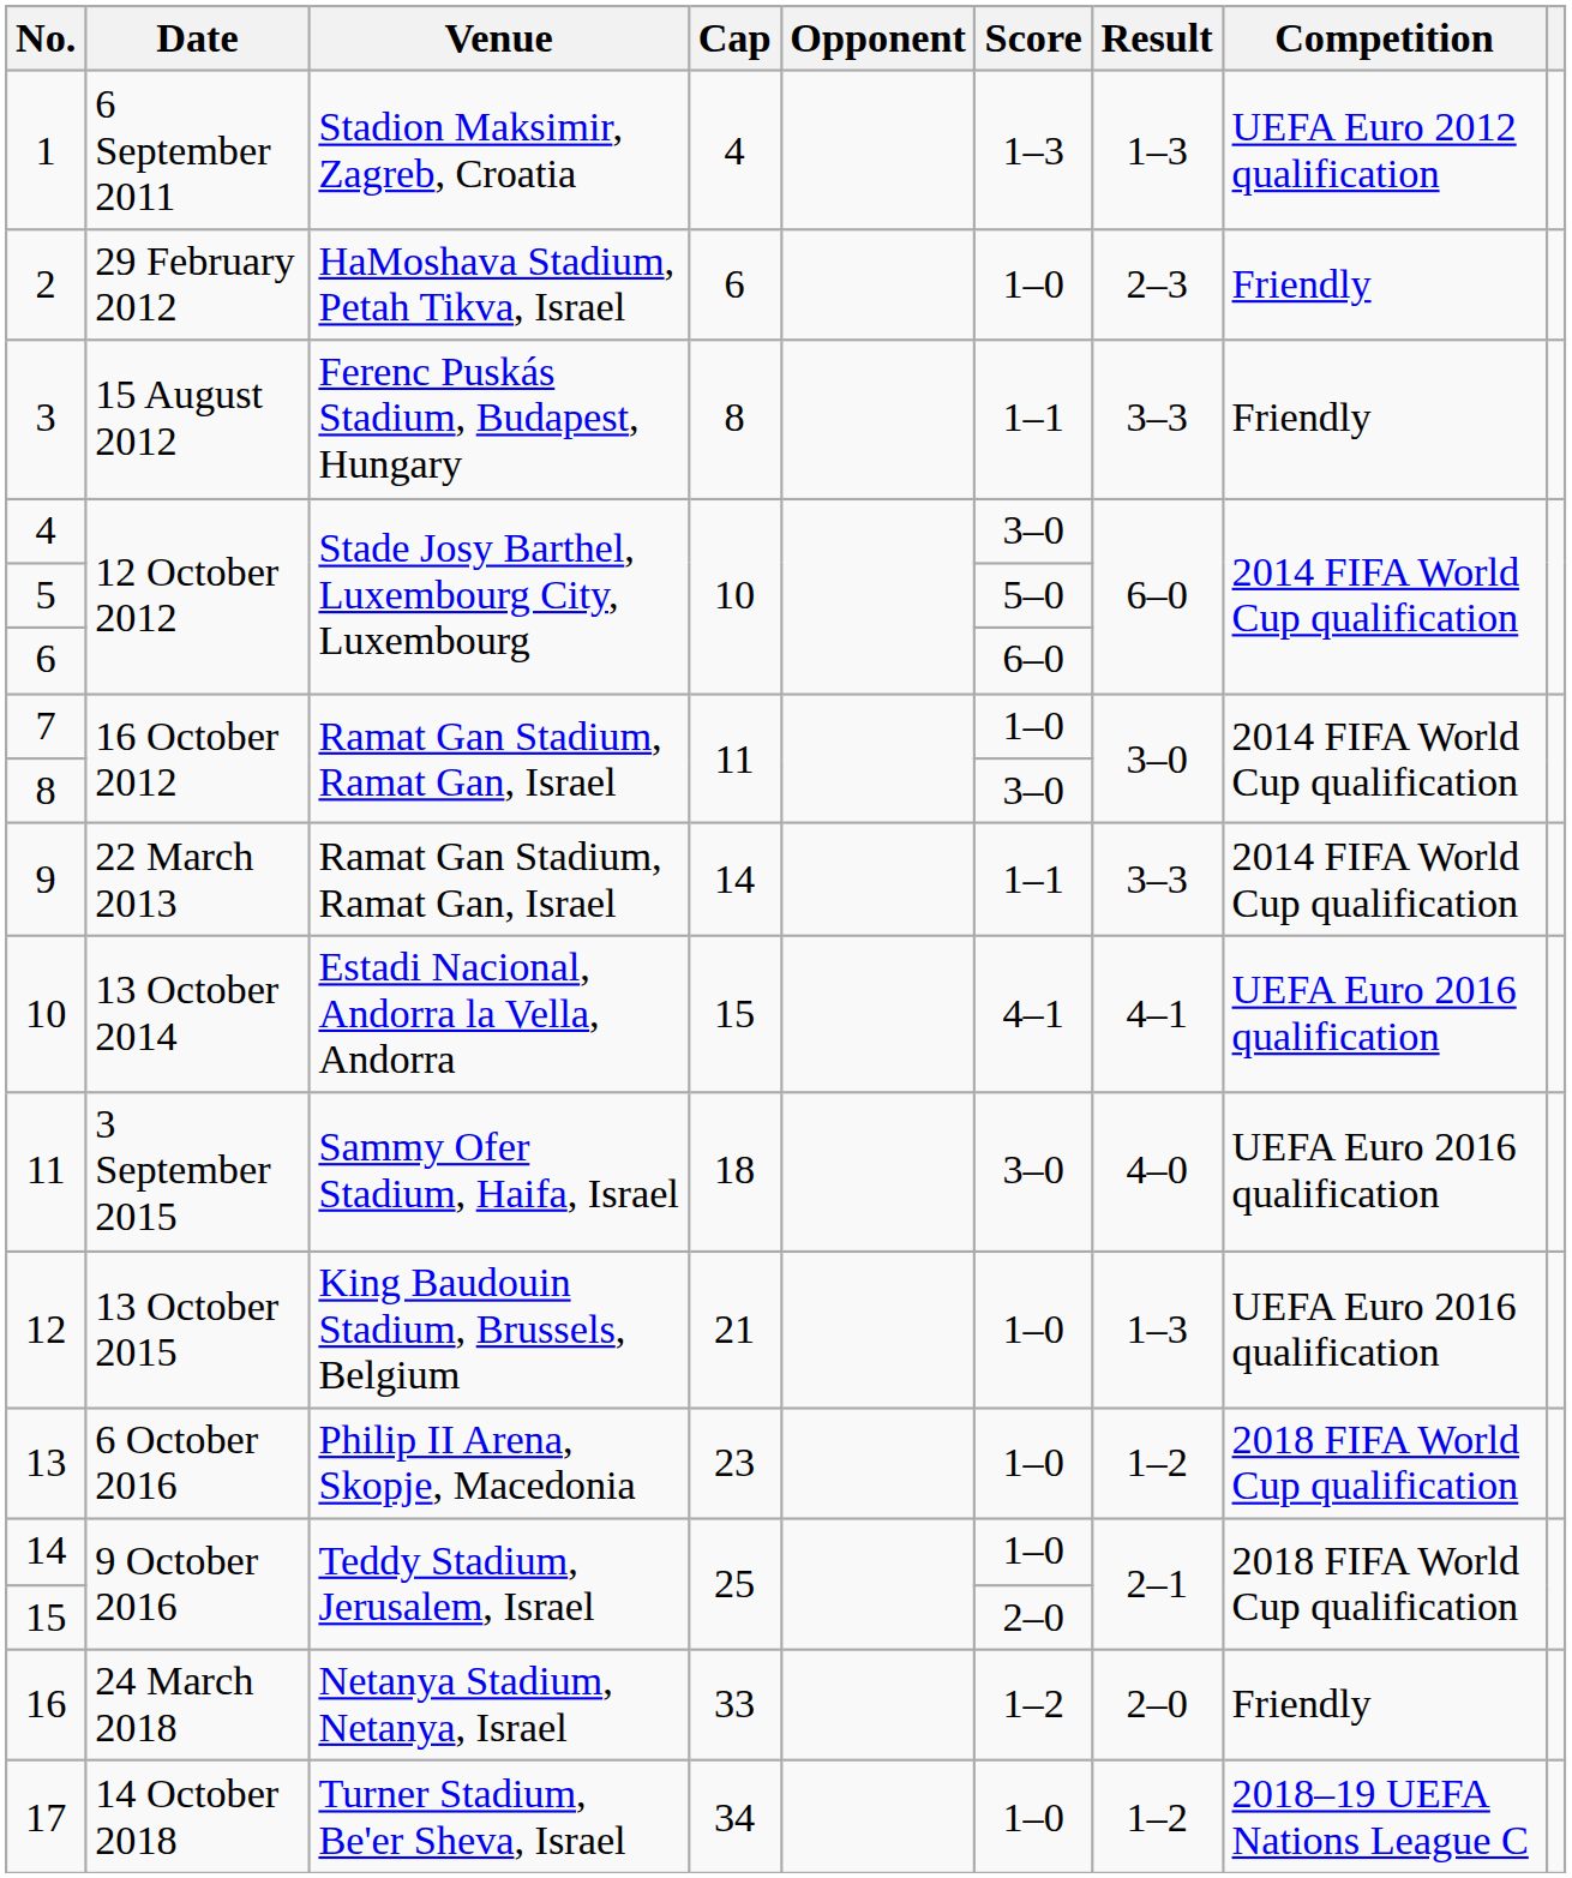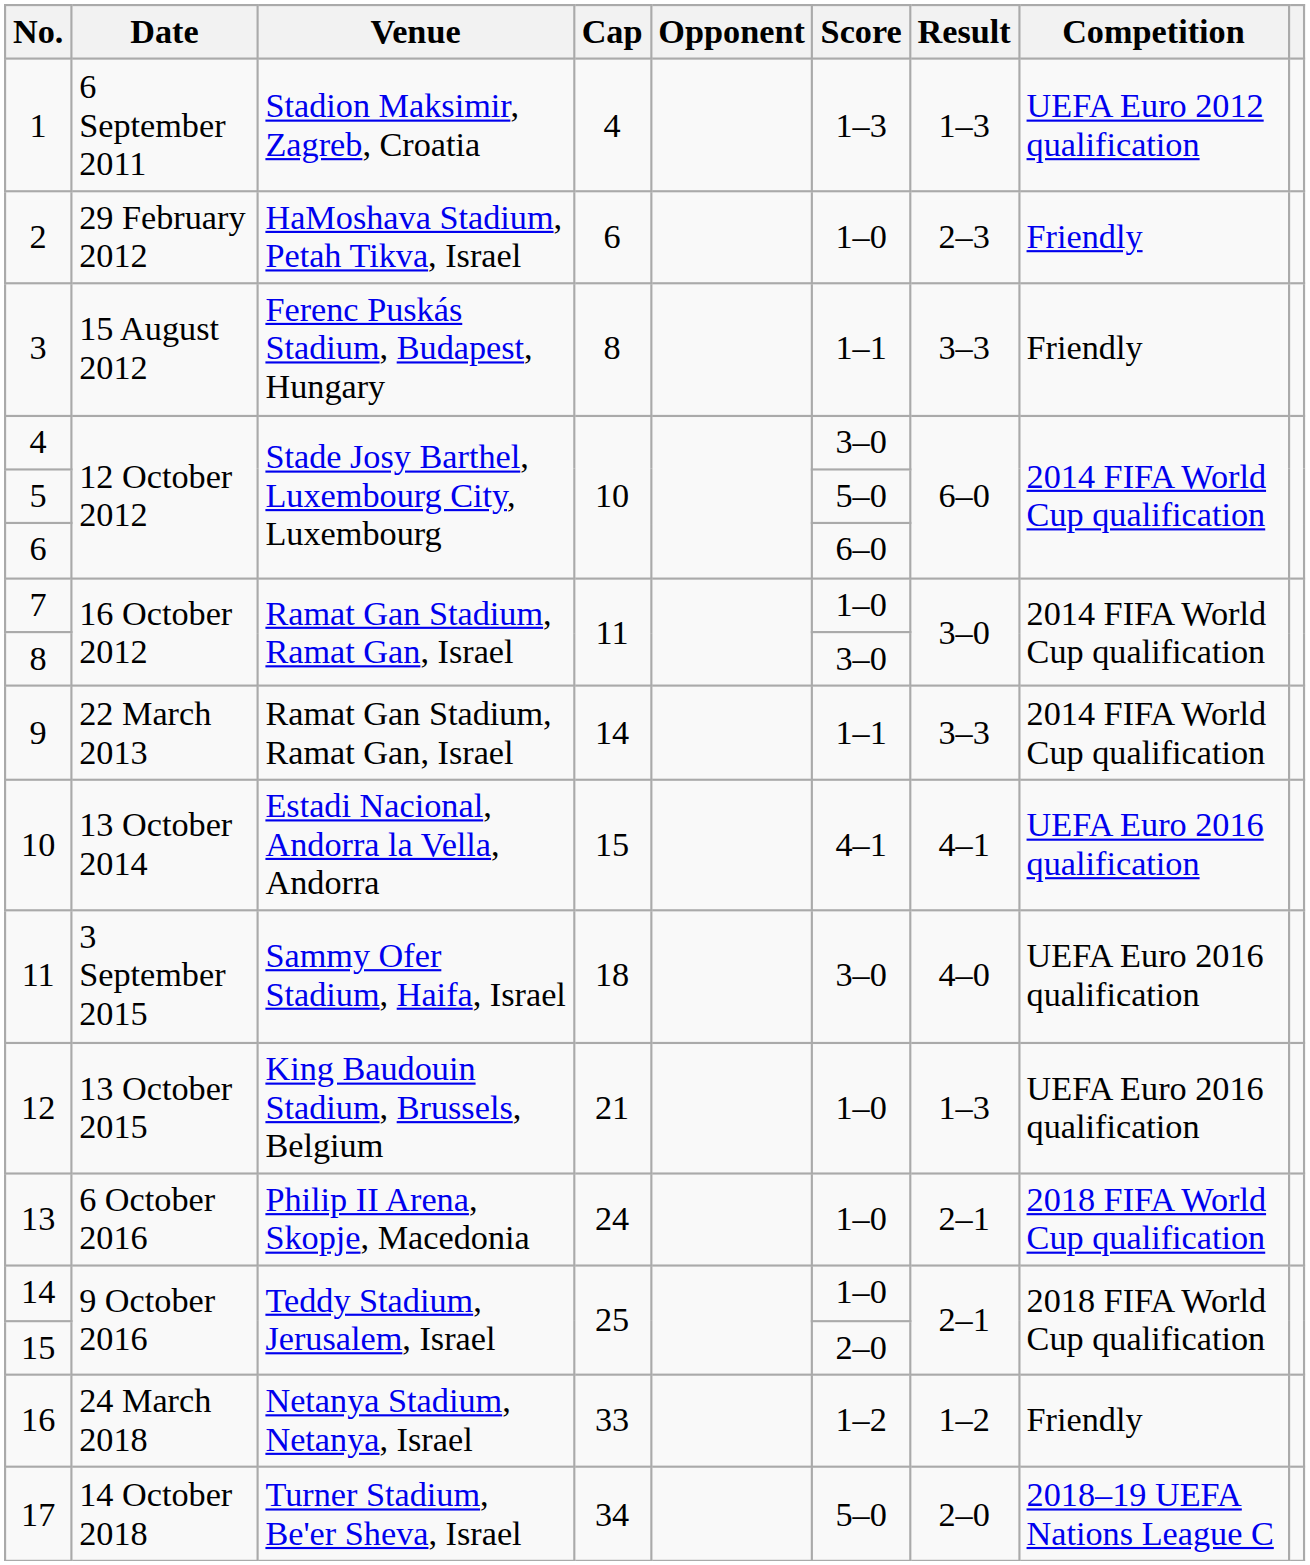 <table class="wikitable sortable">
 <tr>
 <th scope="col">No.</th>
 <th scope="col" data-sort-type="date">Date</th>
 <th scope="col">Venue</th>
 <th scope="col">Cap</th>
 <th scope="col">Opponent</th>
 <th scope="col">Score</th>
 <th scope="col">Result</th>
 <th scope="col">Competition</th>
 <th scope="col" class="unsortable"></th>
 </tr>
 <tr>
 <td align="center">1</td>
 <td>6 September 2011</td>
 <td><a href='#'>Stadion Maksimir</a>, <a href='#'>Zagreb</a>, Croatia</td>
 <td align="center">4</td>
 <td></td>
 <td align="center">1–3</td>
 <td align="center">1–3</td>
 <td><a href='#'>UEFA Euro 2012 qualification</a></td>
 <td></td>
 </tr>
 <tr>
 <td align="center">2</td>
 <td>29 February 2012</td>
 <td><a href='#'>HaMoshava Stadium</a>, <a href='#'>Petah Tikva</a>, Israel</td>
 <td align="center">6</td>
 <td></td>
 <td align="center">1–0</td>
 <td align="center">2–3</td>
 <td><a href='#'>Friendly</a></td>
 <td></td>
 </tr>
 <tr>
 <td align="center">3</td>
 <td>15 August 2012</td>
 <td><a href='#'>Ferenc Puskás Stadium</a>, <a href='#'>Budapest</a>, Hungary</td>
 <td align="center">8</td>
 <td></td>
 <td align="center">1–1</td>
 <td align="center">3–3</td>
 <td>Friendly</td>
 <td></td>
 </tr>
 <tr>
 <td align="center">4</td>
 <td rowspan="3">12 October 2012</td>
 <td rowspan="3"><a href='#'>Stade Josy Barthel</a>, <a href='#'>Luxembourg City</a>, Luxembourg</td>
 <td rowspan="3" align="center">10</td>
 <td rowspan="3"></td>
 <td align="center">3–0</td>
 <td rowspan="3" align="center">6–0</td>
 <td rowspan="3"><a href='#'>2014 FIFA World Cup qualification</a></td>
 <td rowspan="3"></td>
 </tr>
 <tr>
 <td align="center">5</td>
 <td align="center">5–0</td>
 </tr>
 <tr>
 <td align="center">6</td>
 <td align="center">6–0</td>
 </tr>
 <tr>
 <td align="center">7</td>
 <td rowspan="2">16 October 2012</td>
 <td rowspan="2"><a href='#'>Ramat Gan Stadium</a>, <a href='#'>Ramat Gan</a>, Israel</td>
 <td rowspan="2" align="center">11</td>
 <td rowspan="2"></td>
 <td align="center">1–0</td>
 <td rowspan="2" align="center">3–0</td>
 <td rowspan="2">2014 FIFA World Cup qualification</td>
 <td rowspan="2"></td>
 </tr>
 <tr>
 <td align="center">8</td>
 <td align="center">3–0</td>
 </tr>
 <tr>
 <td align="center">9</td>
 <td>22 March 2013</td>
 <td>Ramat Gan Stadium, Ramat Gan, Israel</td>
 <td align="center">14</td>
 <td></td>
 <td align="center">1–1</td>
 <td align="center">3–3</td>
 <td>2014 FIFA World Cup qualification</td>
 <td></td>
 </tr>
 <tr>
 <td align="center">10</td>
 <td>13 October 2014</td>
 <td><a href='#'>Estadi Nacional</a>, <a href='#'>Andorra la Vella</a>, Andorra</td>
 <td align="center">15</td>
 <td></td>
 <td align="center">4–1</td>
 <td align="center">4–1</td>
 <td><a href='#'>UEFA Euro 2016 qualification</a></td>
 <td></td>
 </tr>
 <tr>
 <td align="center">11</td>
 <td>3 September 2015</td>
 <td><a href='#'>Sammy Ofer Stadium</a>, <a href='#'>Haifa</a>, Israel</td>
 <td align="center">18</td>
 <td></td>
 <td align="center">3–0</td>
 <td align="center">4–0</td>
 <td>UEFA Euro 2016 qualification</td>
 <td></td>
 </tr>
 <tr>
 <td align="center">12</td>
 <td>13 October 2015</td>
 <td><a href='#'>King Baudouin Stadium</a>, <a href='#'>Brussels</a>, Belgium</td>
 <td align="center">21</td>
 <td></td>
 <td align="center">1–0</td>
 <td align="center">1–3</td>
 <td>UEFA Euro 2016 qualification</td>
 <td></td>
 </tr>
 <tr>
 <td align="center">13</td>
 <td>6 October 2016</td>
 <td><a href='#'>Philip II Arena</a>, <a href='#'>Skopje</a>, Macedonia</td>
-<td align="center">23</td>
+<td align="center">24</td>
 <td></td>
 <td align="center">1–0</td>
-<td align="center">1–2</td>
+<td align="center">2–1</td>
 <td><a href='#'>2018 FIFA World Cup qualification</a></td>
 <td></td>
 </tr>
 <tr>
 <td align="center">14</td>
 <td rowspan="2">9 October 2016</td>
 <td rowspan="2"><a href='#'>Teddy Stadium</a>, <a href='#'>Jerusalem</a>, Israel</td>
 <td rowspan="2" align="center">25</td>
 <td rowspan="2"></td>
 <td align="center">1–0</td>
 <td rowspan="2" style="text-align:center">2–1</td>
 <td rowspan="2">2018 FIFA World Cup qualification</td>
 <td rowspan="2"></td>
 </tr>
 <tr>
 <td align="center">15</td>
 <td align="center">2–0</td>
 </tr>
 <tr>
 <td align="center">16</td>
 <td>24 March 2018</td>
 <td><a href='#'>Netanya Stadium</a>, <a href='#'>Netanya</a>, Israel</td>
 <td align="center">33</td>
 <td></td>
 <td align="center">1–2</td>
-<td align="center">2–0</td>
+<td align="center">1–2</td>
 <td>Friendly</td>
 <td></td>
 </tr>
 <tr>
 <td align="center">17</td>
 <td>14 October 2018</td>
 <td><a href='#'>Turner Stadium</a>, <a href='#'>Be'er Sheva</a>, Israel</td>
 <td align="center">34</td>
 <td></td>
-<td align="center">1–0</td>
-<td align="center">1–2</td>
+<td align="center">5–0</td>
+<td align="center">2–0</td>
 <td><a href='#'>2018–19 UEFA Nations League C</a></td>
 <td></td>
 </tr>
 </table>
